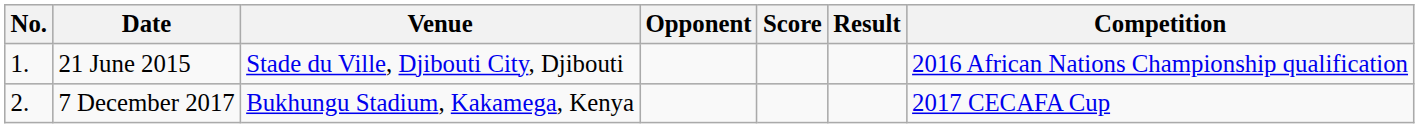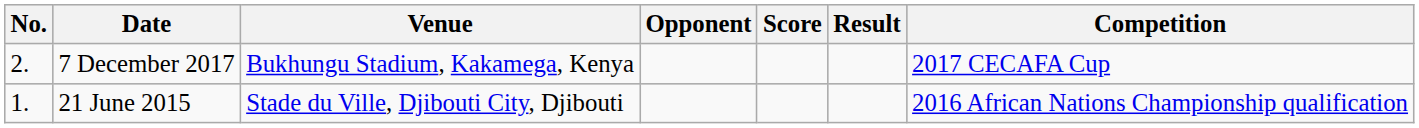 <table class="wikitable" style="font-size:100%;">
 <tr>
 <th>No.</th>
 <th>Date</th>
 <th>Venue</th>
 <th>Opponent</th>
 <th>Score</th>
 <th>Result</th>
 <th>Competition</th>
 </tr>
 <tr>
+<td>2.</td>
+<td>7 December 2017</td>
+<td><a href='#'>Bukhungu Stadium</a>, <a href='#'>Kakamega</a>, Kenya</td>
+<td></td>
+<td></td>
+<td></td>
+<td><a href='#'>2017 CECAFA Cup</a></td>
+</tr>
+<tr>
 <td>1.</td>
 <td>21 June 2015</td>
 <td><a href='#'>Stade du Ville</a>, <a href='#'>Djibouti City</a>, Djibouti</td>
 <td></td>
 <td></td>
 <td></td>
 <td><a href='#'>2016 African Nations Championship qualification</a></td>
 </tr>
-<tr>
-<td>2.</td>
-<td>7 December 2017</td>
-<td><a href='#'>Bukhungu Stadium</a>, <a href='#'>Kakamega</a>, Kenya</td>
-<td></td>
-<td></td>
-<td></td>
-<td><a href='#'>2017 CECAFA Cup</a></td>
-</tr>
 </table>
